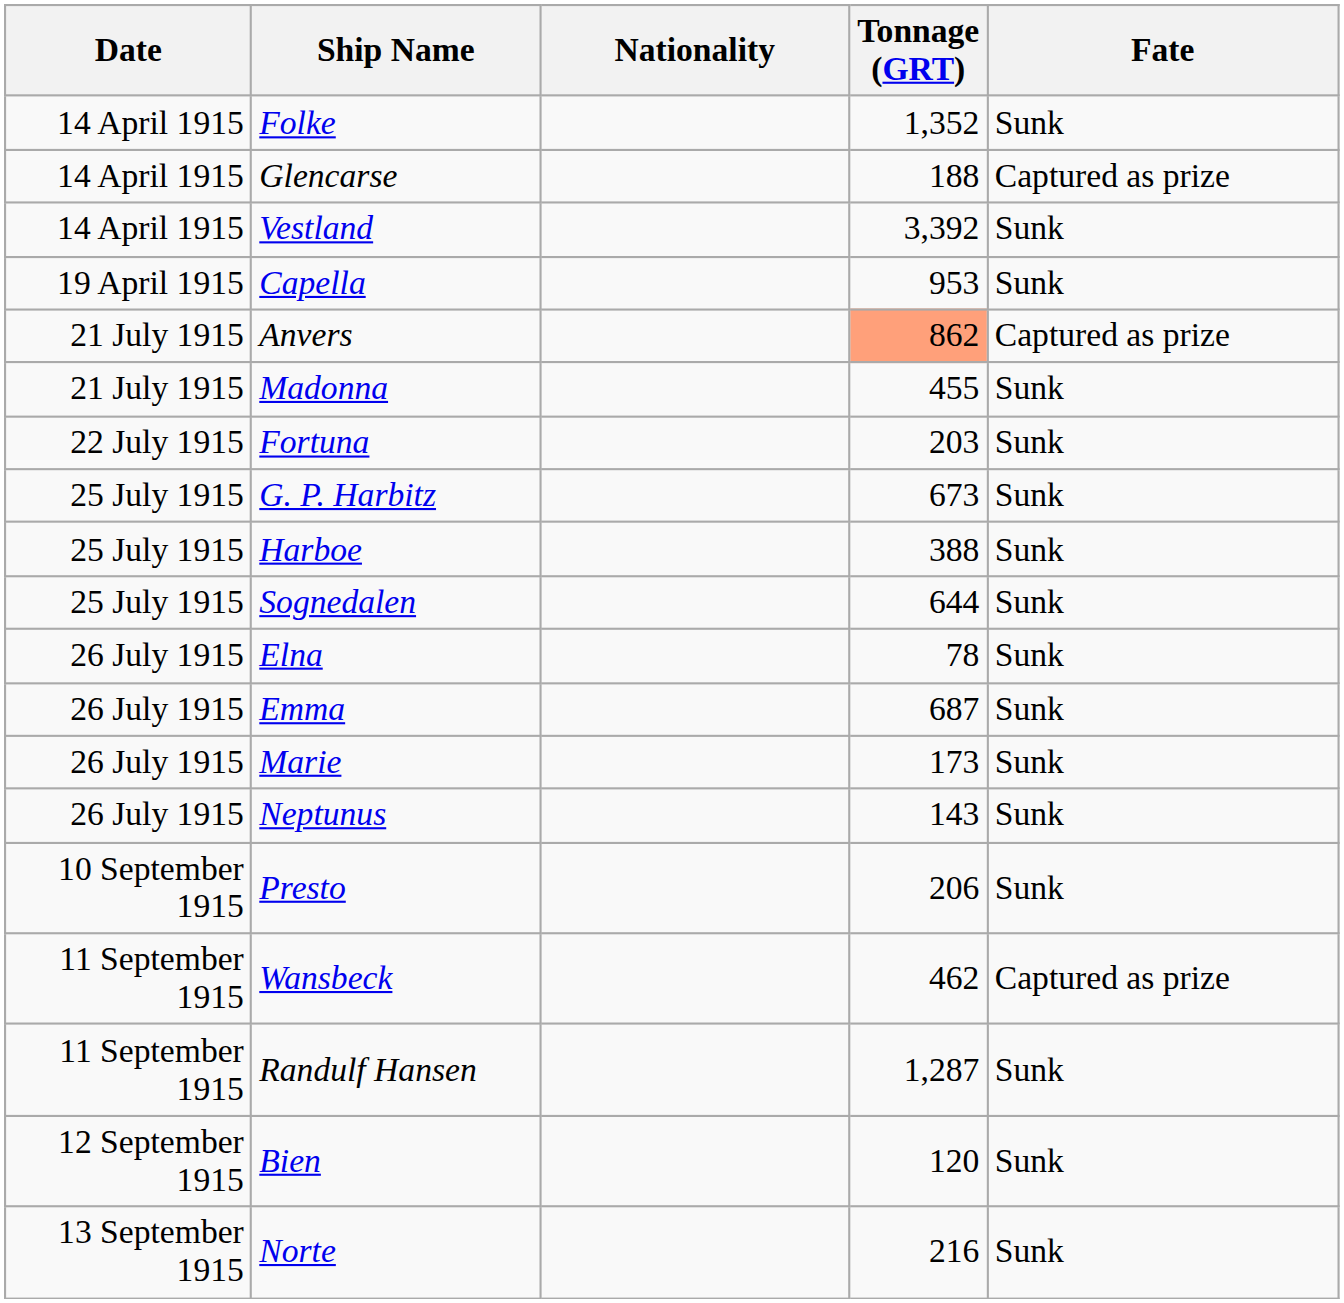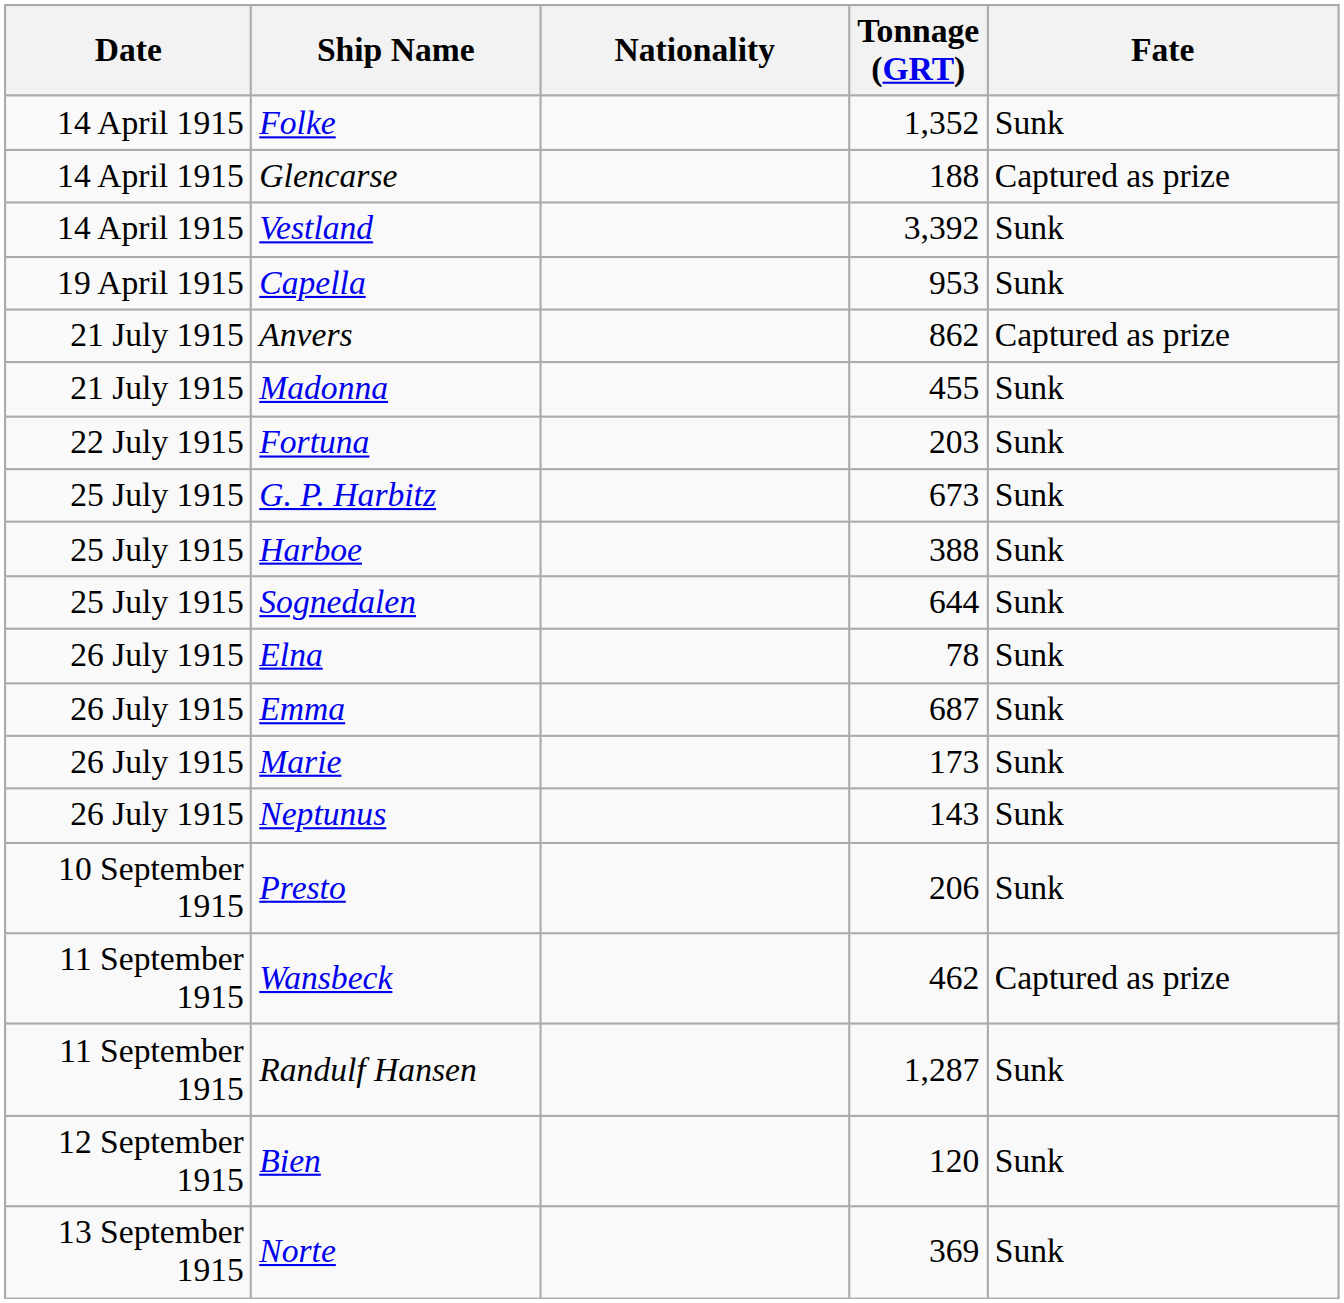 <table class="wikitable sortable">
 <tr>
 <th width="110px">Date</th>
 <th width="130px">Ship Name</th>
 <th width="140px">Nationality</th>
 <th width="25px">Tonnage (<a href='#'>GRT</a>)</th>
 <th width="160px">Fate</th>
 </tr>
 <tr>
 <td align="right">14 April 1915</td>
 <td align="left"><a href='#'><em>Folke</em></a></td>
 <td align="left"></td>
 <td align="right">1,352</td>
 <td align="left">Sunk</td>
 </tr>
 <tr>
 <td align="right">14 April 1915</td>
 <td align="left"><em>Glencarse</em></td>
 <td align="left"></td>
 <td align="right">188</td>
 <td align="left">Captured as prize</td>
 </tr>
 <tr>
 <td align="right">14 April 1915</td>
 <td align="left"><a href='#'><em>Vestland</em></a></td>
 <td align="left"></td>
 <td align="right">3,392</td>
 <td align="left">Sunk</td>
 </tr>
 <tr>
 <td align="right">19 April 1915</td>
 <td align="left"><a href='#'><em>Capella</em></a></td>
 <td align="left"></td>
 <td align="right">953</td>
 <td align="left">Sunk</td>
 </tr>
 <tr>
 <td align="right">21 July 1915</td>
 <td align="left"><em>Anvers</em></td>
 <td align="left"></td>
-<td align="right" style="background: lightsalmon;">862</td>
+<td align="right">862</td>
 <td align="left">Captured as prize</td>
 </tr>
 <tr>
 <td align="right">21 July 1915</td>
 <td align="left"><a href='#'><em>Madonna</em></a></td>
 <td align="left"></td>
 <td align="right">455</td>
 <td align="left">Sunk</td>
 </tr>
 <tr>
 <td align="right">22 July 1915</td>
 <td align="left"><a href='#'><em>Fortuna</em></a></td>
 <td align="left"></td>
 <td align="right">203</td>
 <td align="left">Sunk</td>
 </tr>
 <tr>
 <td align="right">25 July 1915</td>
 <td align="left"><a href='#'><em>G. P. Harbitz</em></a></td>
 <td align="left"></td>
 <td align="right">673</td>
 <td align="left">Sunk</td>
 </tr>
 <tr>
 <td align="right">25 July 1915</td>
 <td align="left"><a href='#'><em>Harboe</em></a></td>
 <td align="left"></td>
 <td align="right">388</td>
 <td align="left">Sunk</td>
 </tr>
 <tr>
 <td align="right">25 July 1915</td>
 <td align="left"><a href='#'><em>Sognedalen</em></a></td>
 <td align="left"></td>
 <td align="right">644</td>
 <td align="left">Sunk</td>
 </tr>
 <tr>
 <td align="right">26 July 1915</td>
 <td align="left"><a href='#'><em>Elna</em></a></td>
 <td align="left"></td>
 <td align="right">78</td>
 <td align="left">Sunk</td>
 </tr>
 <tr>
 <td align="right">26 July 1915</td>
 <td align="left"><a href='#'><em>Emma</em></a></td>
 <td align="left"></td>
 <td align="right">687</td>
 <td align="left">Sunk</td>
 </tr>
 <tr>
 <td align="right">26 July 1915</td>
 <td align="left"><a href='#'><em>Marie</em></a></td>
 <td align="left"></td>
 <td align="right">173</td>
 <td align="left">Sunk</td>
 </tr>
 <tr>
 <td align="right">26 July 1915</td>
 <td align="left"><a href='#'><em>Neptunus</em></a></td>
 <td align="left"></td>
 <td align="right">143</td>
 <td align="left">Sunk</td>
 </tr>
 <tr>
 <td align="right">10 September 1915</td>
 <td align="left"><a href='#'><em>Presto</em></a></td>
 <td align="left"></td>
 <td align="right">206</td>
 <td align="left">Sunk</td>
 </tr>
 <tr>
 <td align="right">11 September 1915</td>
 <td align="left"><a href='#'><em>Wansbeck</em></a></td>
 <td align="left"></td>
 <td align="right">462</td>
 <td align="left">Captured as prize</td>
 </tr>
 <tr>
 <td align="right">11 September 1915</td>
 <td align="left"><em>Randulf Hansen</em></td>
 <td align="left"></td>
 <td align="right">1,287</td>
 <td align="left">Sunk</td>
 </tr>
 <tr>
 <td align="right">12 September 1915</td>
 <td align="left"><a href='#'><em>Bien</em></a></td>
 <td align="left"></td>
 <td align="right">120</td>
 <td align="left">Sunk</td>
 </tr>
 <tr>
 <td align="right">13 September 1915</td>
 <td align="left"><a href='#'><em>Norte</em></a></td>
 <td align="left"></td>
-<td align="right">216</td>
+<td align="right">369</td>
 <td align="left">Sunk</td>
 </tr>
 </table>
